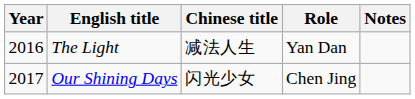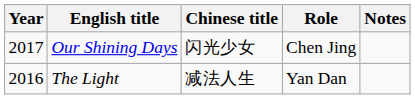 <table class="wikitable">
 <tr>
 <th>Year</th>
 <th>English title</th>
 <th>Chinese title</th>
 <th>Role</th>
 <th>Notes</th>
 </tr>
 <tr>
+<td>2017</td>
+<td><em><a href='#'>Our Shining Days</a></em></td>
+<td>闪光少女</td>
+<td>Chen Jing</td>
+<td></td>
+</tr>
+<tr>
 <td>2016</td>
 <td><em>The Light</em></td>
 <td>减法人生</td>
 <td>Yan Dan</td>
 <td></td>
 </tr>
-<tr>
-<td>2017</td>
-<td><em><a href='#'>Our Shining Days</a></em></td>
-<td>闪光少女</td>
-<td>Chen Jing</td>
-<td></td>
-</tr>
 </table>
